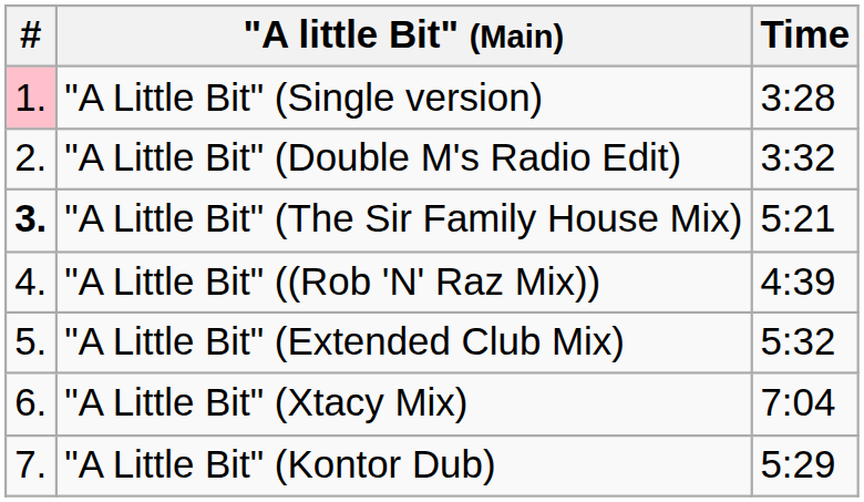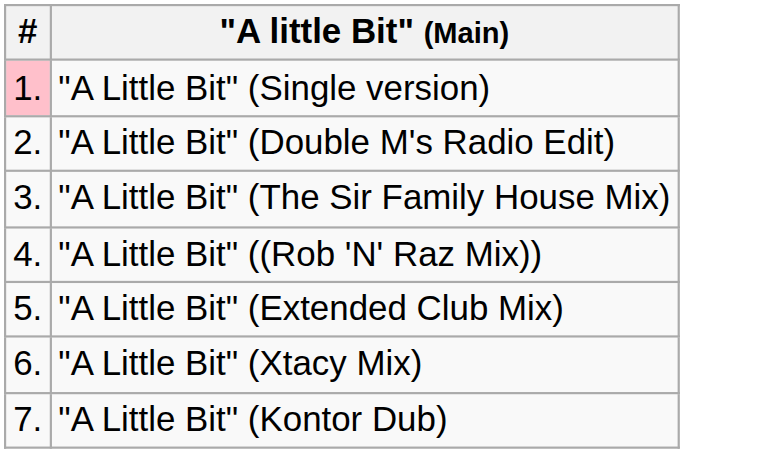 <table class="wikitable">
 <tr>
 <th>#</th>
 <th width="">"A little Bit" <small>(Main)</small></th>
-<th>Time</th>
 </tr>
 <tr>
 <td style="background: pink;">1.</td>
 <td>"A Little Bit" (Single version)</td>
-<td>3:28</td>
 </tr>
 <tr>
 <td>2.</td>
 <td>"A Little Bit" (Double M's Radio Edit)</td>
-<td>3:32</td>
 </tr>
 <tr>
-<td><strong>3.</strong></td>
+<td>3.</td>
 <td>"A Little Bit" (The Sir Family House Mix)</td>
-<td>5:21</td>
 </tr>
 <tr>
 <td>4.</td>
 <td>"A Little Bit" ((Rob 'N' Raz Mix))</td>
-<td>4:39</td>
 </tr>
 <tr>
 <td>5.</td>
 <td>"A Little Bit" (Extended Club Mix)</td>
-<td>5:32</td>
 </tr>
 <tr>
 <td>6.</td>
 <td>"A Little Bit" (Xtacy Mix)</td>
-<td>7:04</td>
 </tr>
 <tr>
 <td>7.</td>
 <td>"A Little Bit" (Kontor Dub)</td>
-<td>5:29</td>
 </tr>
 </table>
